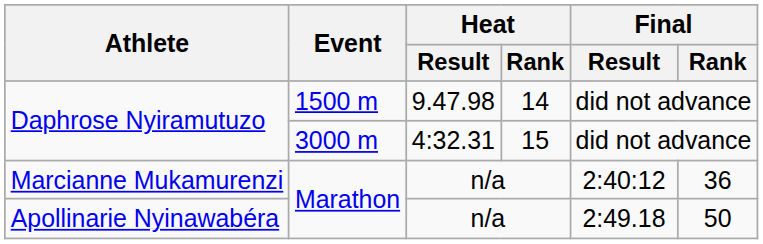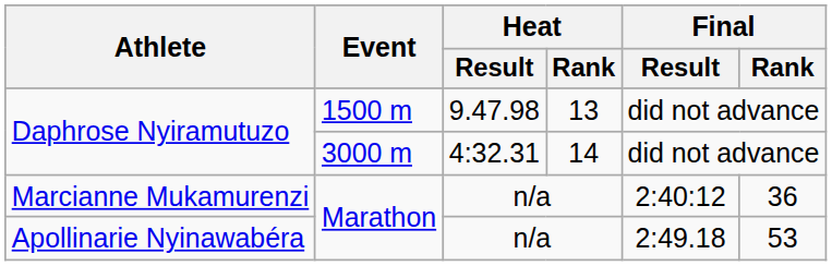 <table class="wikitable" style="font-size:90%">
 <tr>
 <th rowspan="2">Athlete</th>
 <th rowspan="2">Event</th>
 <th colspan="2">Heat</th>
 <th colspan="2">Final</th>
 </tr>
 <tr style="font-size:95%">
 <th>Result</th>
 <th>Rank</th>
 <th>Result</th>
 <th>Rank</th>
 </tr>
 <tr align=center>
 <td align=left rowspan=2><a href='#'>Daphrose Nyiramutuzo</a></td>
 <td align=left><a href='#'>1500 m</a></td>
 <td>9.47.98</td>
-<td>14</td>
+<td>13</td>
 <td colspan=2>did not advance</td>
 </tr>
 <tr align=center>
 <td align=left><a href='#'>3000 m</a></td>
 <td>4:32.31</td>
-<td>15</td>
+<td>14</td>
 <td colspan=2>did not advance</td>
 </tr>
 <tr align=center>
 <td align=left><a href='#'>Marcianne Mukamurenzi</a></td>
 <td align=left rowspan=2><a href='#'>Marathon</a></td>
 <td colspan=2>n/a</td>
 <td>2:40:12</td>
 <td>36</td>
 </tr>
 <tr align=center>
 <td align=left><a href='#'>Apollinarie Nyinawabéra</a></td>
 <td colspan=2>n/a</td>
 <td>2:49.18</td>
-<td>50</td>
+<td>53</td>
 </tr>
 </table>
